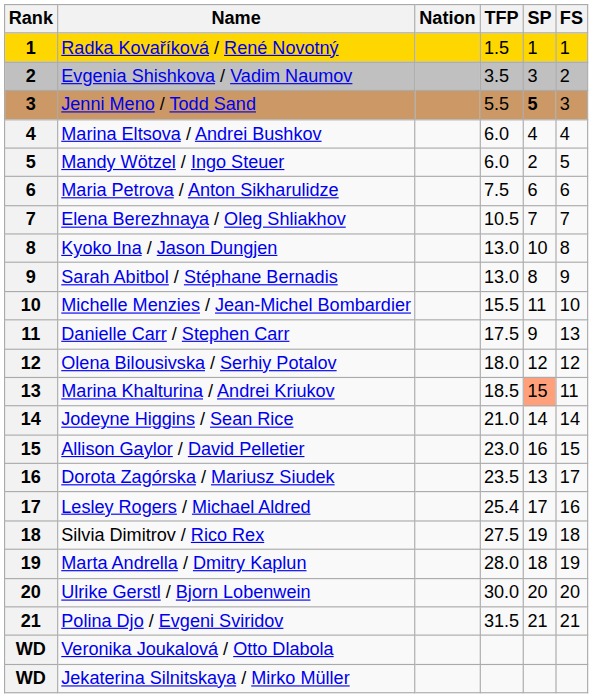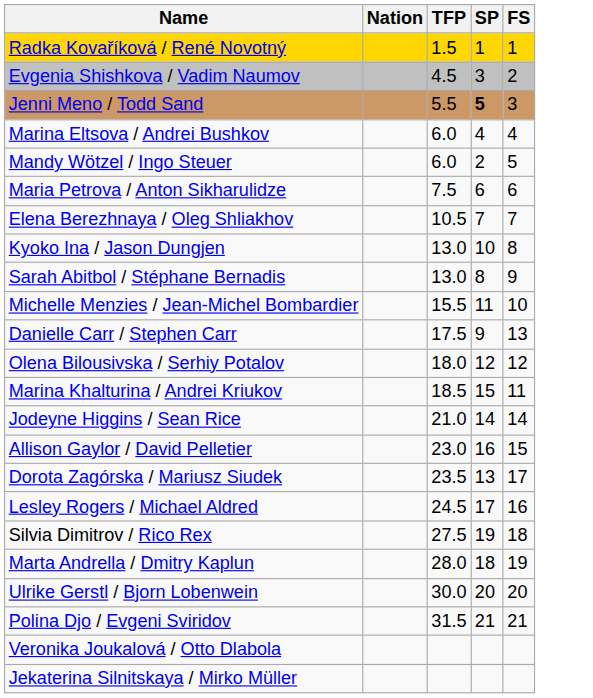 <table class="wikitable">
 <tr>
-<th>Rank</th>
 <th>Name</th>
 <th>Nation</th>
 <th>TFP</th>
 <th>SP</th>
 <th>FS</th>
 </tr>
 <tr style="background:gold;">
-<td style="text-align:center;"><strong>1</strong></td>
 <td><a href='#'>Radka Kovaříková</a> / <a href='#'>René Novotný</a></td>
 <td></td>
 <td>1.5</td>
 <td>1</td>
 <td>1</td>
 </tr>
 <tr style="background:silver;">
-<td style="text-align:center;"><strong>2</strong></td>
 <td><a href='#'>Evgenia Shishkova</a> / <a href='#'>Vadim Naumov</a></td>
 <td></td>
-<td>3.5</td>
+<td>4.5</td>
 <td>3</td>
 <td>2</td>
 </tr>
 <tr style="background:#c96;">
-<td style="text-align:center;"><strong>3</strong></td>
 <td><a href='#'>Jenni Meno</a> / <a href='#'>Todd Sand</a></td>
 <td></td>
 <td>5.5</td>
 <td><strong>5</strong></td>
 <td>3</td>
 </tr>
 <tr>
-<th>4</th>
 <td><a href='#'>Marina Eltsova</a> / <a href='#'>Andrei Bushkov</a></td>
 <td></td>
 <td>6.0</td>
 <td>4</td>
 <td>4</td>
 </tr>
 <tr>
-<th>5</th>
 <td><a href='#'>Mandy Wötzel</a> / <a href='#'>Ingo Steuer</a></td>
 <td></td>
 <td>6.0</td>
 <td>2</td>
 <td>5</td>
 </tr>
 <tr>
-<th>6</th>
 <td><a href='#'>Maria Petrova</a> / <a href='#'>Anton Sikharulidze</a></td>
 <td></td>
 <td>7.5</td>
 <td>6</td>
 <td>6</td>
 </tr>
 <tr>
-<th>7</th>
 <td><a href='#'>Elena Berezhnaya</a> / <a href='#'>Oleg Shliakhov</a></td>
 <td></td>
 <td>10.5</td>
 <td>7</td>
 <td>7</td>
 </tr>
 <tr>
-<th>8</th>
 <td><a href='#'>Kyoko Ina</a> / <a href='#'>Jason Dungjen</a></td>
 <td></td>
 <td>13.0</td>
 <td>10</td>
 <td>8</td>
 </tr>
 <tr>
-<th>9</th>
 <td><a href='#'>Sarah Abitbol</a> / <a href='#'>Stéphane Bernadis</a></td>
 <td></td>
 <td>13.0</td>
 <td>8</td>
 <td>9</td>
 </tr>
 <tr>
-<th>10</th>
 <td><a href='#'>Michelle Menzies</a> / <a href='#'>Jean-Michel Bombardier</a></td>
 <td></td>
 <td>15.5</td>
 <td>11</td>
 <td>10</td>
 </tr>
 <tr>
-<th>11</th>
 <td><a href='#'>Danielle Carr</a> / <a href='#'>Stephen Carr</a></td>
 <td></td>
 <td>17.5</td>
 <td>9</td>
 <td>13</td>
 </tr>
 <tr>
-<th>12</th>
 <td><a href='#'>Olena Bilousivska</a> / <a href='#'>Serhiy Potalov</a></td>
 <td></td>
 <td>18.0</td>
 <td>12</td>
 <td>12</td>
 </tr>
 <tr>
-<th>13</th>
 <td><a href='#'>Marina Khalturina</a> / <a href='#'>Andrei Kriukov</a></td>
 <td></td>
 <td>18.5</td>
-<td style="background: lightsalmon;">15</td>
+<td>15</td>
 <td>11</td>
 </tr>
 <tr>
-<th>14</th>
 <td><a href='#'>Jodeyne Higgins</a> / <a href='#'>Sean Rice</a></td>
 <td></td>
 <td>21.0</td>
 <td>14</td>
 <td>14</td>
 </tr>
 <tr>
-<th>15</th>
 <td><a href='#'>Allison Gaylor</a> / <a href='#'>David Pelletier</a></td>
 <td></td>
 <td>23.0</td>
 <td>16</td>
 <td>15</td>
 </tr>
 <tr>
-<th>16</th>
 <td><a href='#'>Dorota Zagórska</a> / <a href='#'>Mariusz Siudek</a></td>
 <td></td>
 <td>23.5</td>
 <td>13</td>
 <td>17</td>
 </tr>
 <tr>
-<th>17</th>
 <td><a href='#'>Lesley Rogers</a> / <a href='#'>Michael Aldred</a></td>
 <td></td>
-<td>25.4</td>
+<td>24.5</td>
 <td>17</td>
 <td>16</td>
 </tr>
 <tr>
-<th>18</th>
 <td>Silvia Dimitrov / <a href='#'>Rico Rex</a></td>
 <td></td>
 <td>27.5</td>
 <td>19</td>
 <td>18</td>
 </tr>
 <tr>
-<th>19</th>
 <td><a href='#'>Marta Andrella</a> / <a href='#'>Dmitry Kaplun</a></td>
 <td></td>
 <td>28.0</td>
 <td>18</td>
 <td>19</td>
 </tr>
 <tr>
-<th>20</th>
 <td><a href='#'>Ulrike Gerstl</a> / <a href='#'>Bjorn Lobenwein</a></td>
 <td></td>
 <td>30.0</td>
 <td>20</td>
 <td>20</td>
 </tr>
 <tr>
-<th>21</th>
 <td><a href='#'>Polina Djo</a> / <a href='#'>Evgeni Sviridov</a></td>
 <td></td>
 <td>31.5</td>
 <td>21</td>
 <td>21</td>
 </tr>
 <tr>
-<th>WD</th>
 <td><a href='#'>Veronika Joukalová</a> / <a href='#'>Otto Dlabola</a></td>
 <td></td>
 <td></td>
 <td></td>
 <td></td>
 </tr>
 <tr>
-<th>WD</th>
 <td><a href='#'>Jekaterina Silnitskaya</a> / <a href='#'>Mirko Müller</a></td>
 <td></td>
 <td></td>
 <td></td>
 <td></td>
 </tr>
 </table>
